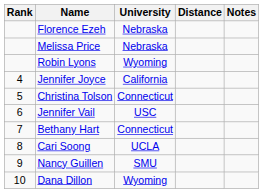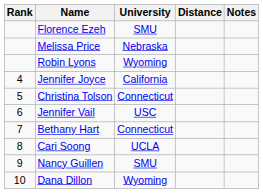 <table class="wikitable sortable" style="text-align:center">
 <tr>
 <th>Rank</th>
 <th>Name</th>
 <th>University</th>
 <th>Distance</th>
 <th>Notes</th>
 </tr>
 <tr>
 <td></td>
 <td align=left><a href='#'>Florence Ezeh</a> </td>
-<td><a href='#'>Nebraska</a></td>
+<td><a href='#'>SMU</a></td>
 <td></td>
 <td></td>
 </tr>
 <tr>
 <td></td>
 <td align=left><a href='#'>Melissa Price</a></td>
 <td><a href='#'>Nebraska</a></td>
 <td></td>
 <td></td>
 </tr>
 <tr>
 <td></td>
 <td align=left><a href='#'>Robin Lyons</a></td>
 <td><a href='#'>Wyoming</a></td>
 <td></td>
 <td></td>
 </tr>
 <tr>
 <td>4</td>
 <td align=left><a href='#'>Jennifer Joyce</a> </td>
 <td><a href='#'>California</a></td>
 <td></td>
 <td></td>
 </tr>
 <tr>
 <td>5</td>
 <td align=left><a href='#'>Christina Tolson</a></td>
 <td><a href='#'>Connecticut</a></td>
 <td></td>
 <td></td>
 </tr>
 <tr>
 <td>6</td>
 <td align=left><a href='#'>Jennifer Vail</a></td>
 <td><a href='#'>USC</a></td>
 <td></td>
 <td></td>
 </tr>
 <tr>
 <td>7</td>
 <td align=left><a href='#'>Bethany Hart</a></td>
 <td><a href='#'>Connecticut</a></td>
 <td></td>
 <td></td>
 </tr>
 <tr>
 <td>8</td>
 <td align=left><a href='#'>Cari Soong</a></td>
 <td><a href='#'>UCLA</a></td>
 <td></td>
 <td></td>
 </tr>
 <tr>
 <td>9</td>
 <td align=left><a href='#'>Nancy Guillen</a> </td>
 <td><a href='#'>SMU</a></td>
 <td></td>
 <td></td>
 </tr>
 <tr>
 <td>10</td>
 <td align=left><a href='#'>Dana Dillon</a></td>
 <td><a href='#'>Wyoming</a></td>
 <td></td>
 <td></td>
 </tr>
 </table>
